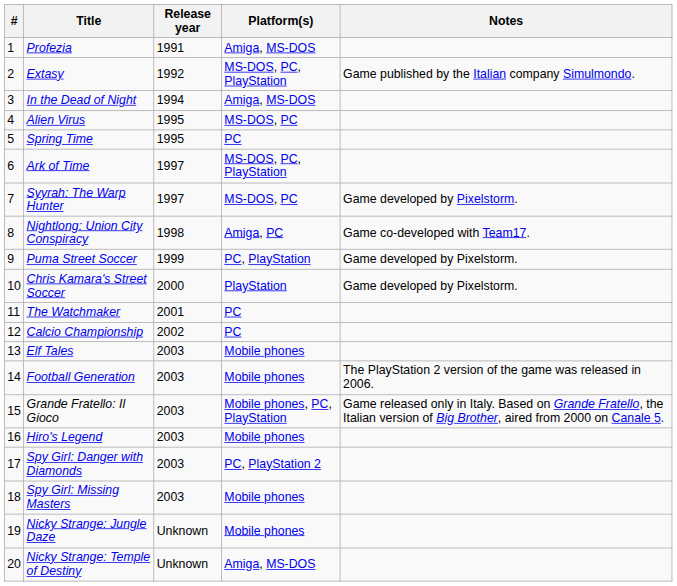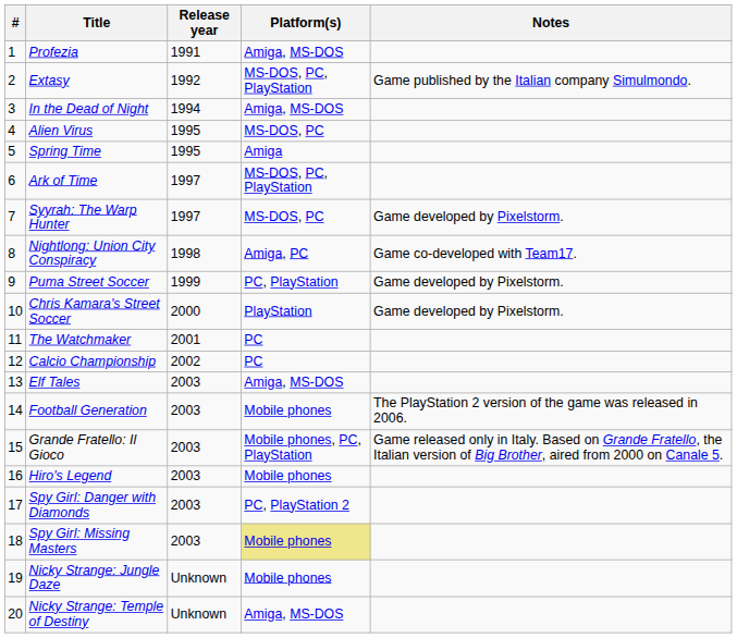 <table class="wikitable sortable" border="1">
 <tr>
 <th scope="col">#</th>
 <th scope="col">Title</th>
 <th scope="col">Release year</th>
 <th scope="col">Platform(s)</th>
 <th scope="col">Notes</th>
 </tr>
 <tr>
 <td>1</td>
 <td><em><a href='#'>Profezia</a></em></td>
 <td>1991</td>
 <td><a href='#'>Amiga</a>, <a href='#'>MS-DOS</a></td>
 <td></td>
 </tr>
 <tr>
 <td>2</td>
 <td><em><a href='#'>Extasy</a></em></td>
 <td>1992</td>
 <td><a href='#'>MS-DOS</a>, <a href='#'>PC</a>, <a href='#'>PlayStation</a></td>
 <td>Game published by the  <a href='#'>Italian</a> company <a href='#'>Simulmondo</a>.</td>
 </tr>
 <tr>
 <td>3</td>
 <td><em><a href='#'>In the Dead of Night</a></em></td>
 <td>1994</td>
 <td><a href='#'>Amiga</a>, <a href='#'>MS-DOS</a></td>
 <td></td>
 </tr>
 <tr>
 <td>4</td>
 <td><em><a href='#'>Alien Virus</a></em></td>
 <td>1995</td>
 <td><a href='#'>MS-DOS</a>, <a href='#'>PC</a></td>
 <td></td>
 </tr>
 <tr>
 <td>5</td>
 <td><em><a href='#'>Spring Time</a></em></td>
 <td>1995</td>
-<td><a href='#'>PC</a></td>
+<td><a href='#'>Amiga</a></td>
 <td></td>
 </tr>
 <tr>
 <td>6</td>
 <td><em><a href='#'>Ark of Time</a></em></td>
 <td>1997</td>
 <td><a href='#'>MS-DOS</a>, <a href='#'>PC</a>, <a href='#'>PlayStation</a></td>
 <td></td>
 </tr>
 <tr>
 <td>7</td>
 <td><em><a href='#'>Syyrah: The Warp Hunter</a></em></td>
 <td>1997</td>
 <td><a href='#'>MS-DOS</a>, <a href='#'>PC</a></td>
 <td>Game developed by <a href='#'>Pixelstorm</a>.</td>
 </tr>
 <tr>
 <td>8</td>
 <td><em><a href='#'>Nightlong: Union City Conspiracy</a></em></td>
 <td>1998</td>
 <td><a href='#'>Amiga</a>, <a href='#'>PC</a></td>
 <td>Game co-developed with <a href='#'>Team17</a>.</td>
 </tr>
 <tr>
 <td>9</td>
 <td><em><a href='#'>Puma Street Soccer</a></em></td>
 <td>1999</td>
 <td><a href='#'>PC</a>, <a href='#'>PlayStation</a></td>
 <td>Game developed by Pixelstorm.</td>
 </tr>
 <tr>
 <td>10</td>
 <td><em><a href='#'>Chris Kamara's Street Soccer</a></em></td>
 <td>2000</td>
 <td><a href='#'>PlayStation</a></td>
 <td>Game developed by Pixelstorm.</td>
 </tr>
 <tr>
 <td>11</td>
 <td><em><a href='#'>The Watchmaker</a></em></td>
 <td>2001</td>
 <td><a href='#'>PC</a></td>
 <td></td>
 </tr>
 <tr>
 <td>12</td>
 <td><em><a href='#'>Calcio Championship</a></em></td>
 <td>2002</td>
 <td><a href='#'>PC</a></td>
 <td></td>
 </tr>
 <tr>
 <td>13</td>
 <td><em><a href='#'>Elf Tales</a></em></td>
 <td>2003</td>
-<td><a href='#'>Mobile phones</a></td>
+<td><a href='#'>Amiga</a>, <a href='#'>MS-DOS</a></td>
 <td></td>
 </tr>
 <tr>
 <td>14</td>
 <td><em><a href='#'>Football Generation</a></em></td>
 <td>2003</td>
 <td><a href='#'>Mobile phones</a></td>
 <td>The PlayStation 2 version of the game was released in 2006.</td>
 </tr>
 <tr>
 <td>15</td>
 <td><em>Grande Fratello: Il Gioco</em></td>
 <td>2003</td>
 <td><a href='#'>Mobile phones</a>, <a href='#'>PC</a>, <a href='#'>PlayStation</a></td>
 <td>Game released only in Italy. Based on <em><a href='#'>Grande Fratello</a></em>, the Italian version of <em><a href='#'>Big Brother</a></em>, aired from 2000 on <a href='#'>Canale 5</a>.</td>
 </tr>
 <tr>
 <td>16</td>
 <td><em><a href='#'>Hiro's Legend</a></em></td>
 <td>2003</td>
 <td><a href='#'>Mobile phones</a></td>
 <td></td>
 </tr>
 <tr>
 <td>17</td>
 <td><em><a href='#'>Spy Girl: Danger with Diamonds</a></em></td>
 <td>2003</td>
 <td><a href='#'>PC</a>, <a href='#'>PlayStation 2</a></td>
 <td></td>
 </tr>
 <tr>
 <td>18</td>
 <td><em><a href='#'>Spy Girl: Missing Masters</a></em></td>
 <td>2003</td>
-<td><a href='#'>Mobile phones</a></td>
+<td style="background: khaki;"><a href='#'>Mobile phones</a></td>
 <td></td>
 </tr>
 <tr>
 <td>19</td>
 <td><em><a href='#'>Nicky Strange: Jungle Daze</a></em></td>
 <td>Unknown</td>
 <td><a href='#'>Mobile phones</a></td>
 <td></td>
 </tr>
 <tr>
 <td>20</td>
 <td><em><a href='#'>Nicky Strange: Temple of Destiny</a></em></td>
 <td>Unknown</td>
 <td><a href='#'>Amiga</a>, <a href='#'>MS-DOS</a></td>
 <td></td>
 </tr>
 </table>
